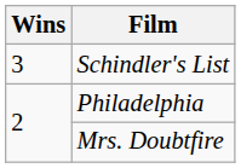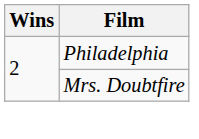 <table class="wikitable">
 <tr>
 <th>Wins</th>
 <th>Film</th>
-</tr>
-<tr>
-<td>3</td>
-<td><em>Schindler's List</em></td>
 </tr>
 <tr>
 <td rowspan="2">2</td>
 <td><em>Philadelphia</em></td>
 </tr>
 <tr>
 <td><em>Mrs. Doubtfire</em></td>
 </tr>
 </table>
